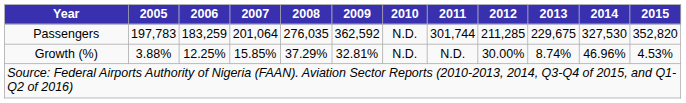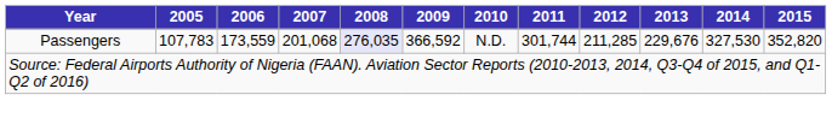 <table class="sortable wikitable toccolours" style="text-align:center">
 <tr>
 <th style="background:#3830AE;color:white">Year</th>
 <th style="background:#3830AE;color:white; width:50px">2005</th>
 <th style="background:#3830AE;color:white; width:50px">2006</th>
 <th style="background:#3830AE;color:white; width:50px">2007</th>
 <th style="background:#3830AE;color:white; width:50px">2008</th>
 <th style="background:#3830AE;color:white; width:50px">2009</th>
 <th style="background:#3830AE;color:white; width:50px">2010</th>
 <th style="background:#3830AE;color:white; width:50px">2011</th>
 <th style="background:#3830AE;color:white; width:50px">2012</th>
 <th style="background:#3830AE;color:white; width:50px">2013</th>
 <th style="background:#3830AE;color:white; width:50px">2014</th>
 <th style="background:#3830AE;color:white; width:50px">2015</th>
 </tr>
 <tr>
 <td>Passengers</td>
-<td>197,783</td>
-<td>183,259</td>
-<td>201,064</td>
-<td>276,035</td>
-<td>362,592</td>
+<td>107,783</td>
+<td>173,559</td>
+<td>201,068</td>
+<td style="background: lavender;">276,035</td>
+<td>366,592</td>
 <td>N.D.</td>
 <td>301,744</td>
 <td>211,285</td>
-<td>229,675</td>
+<td>229,676</td>
 <td>327,530</td>
 <td>352,820</td>
-</tr>
-<tr>
-<td>Growth (%)</td>
-<td> 3.88%</td>
-<td>12.25%</td>
-<td>15.85%</td>
-<td>37.29%</td>
-<td>32.81%</td>
-<td>N.D.</td>
-<td>N.D.</td>
-<td>30.00%</td>
-<td> 8.74%</td>
-<td>46.96%</td>
-<td> 4.53%</td>
 </tr>
 <tr>
 <td colspan="12" style="text-align:left;"><em>Source: Federal Airports Authority of Nigeria (FAAN). Aviation Sector Reports (2010-2013, 2014, Q3-Q4 of 2015, and Q1-Q2 of 2016)</em></td>
 </tr>
 </table>
